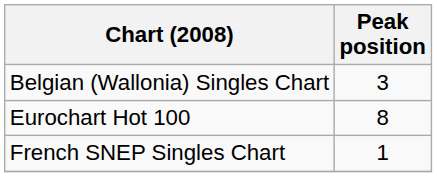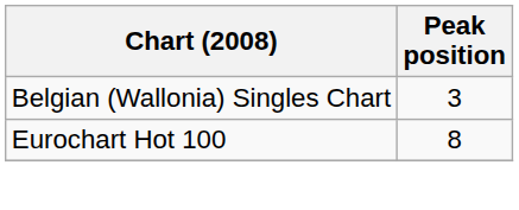 <table class="wikitable sortable">
 <tr>
 <th>Chart (2008)</th>
 <th>Peak<br>position</th>
 </tr>
 <tr>
 <td>Belgian (Wallonia) Singles Chart</td>
 <td align="center">3</td>
 </tr>
 <tr>
 <td>Eurochart Hot 100</td>
 <td align="center">8</td>
 </tr>
 <tr>
-<td>French SNEP Singles Chart</td>
-<td align="center">1</td>
-</tr>
-<tr>
 </tr>
 </table>
